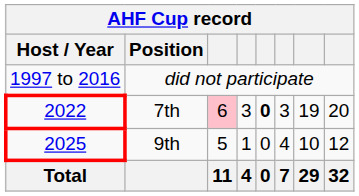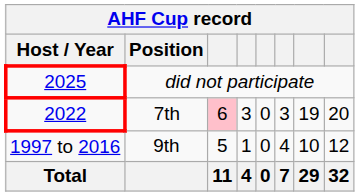 <table class="wikitable" style="text-align: center;">
 <tr>
 <th colspan=9><a href='#'>AHF Cup</a> record</th>
 </tr>
 <tr>
 <th>Host / Year</th>
 <th>Position</th>
 <th></th>
 <th></th>
 <th></th>
 <th></th>
 <th></th>
 <th></th>
 </tr>
 <tr>
-<td><a href='#'>1997</a> to <a href='#'>2016</a></td>
+<td style="border: 3px solid red"> <a href='#'>2025</a></td>
 <td colspan=7><em>did not participate</em></td>
 </tr>
 <tr>
 <td style="border: 3px solid red"> <a href='#'>2022</a></td>
 <td>7th</td>
 <td style="background: pink;">6</td>
 <td>3</td>
-<td><strong>0</strong></td>
+<td>0</td>
 <td>3</td>
 <td>19</td>
 <td>20</td>
 </tr>
 <tr>
-<td style="border: 3px solid red"> <a href='#'>2025</a></td>
+<td><a href='#'>1997</a> to <a href='#'>2016</a></td>
 <td>9th</td>
 <td>5</td>
 <td>1</td>
 <td>0</td>
 <td>4</td>
 <td>10</td>
 <td>12</td>
 </tr>
 <tr>
 <th>Total</th>
 <th></th>
 <th>11</th>
 <th>4</th>
 <th>0</th>
 <th>7</th>
 <th>29</th>
 <th>32</th>
 </tr>
 </table>
